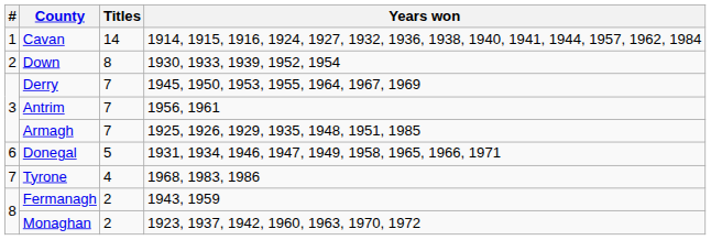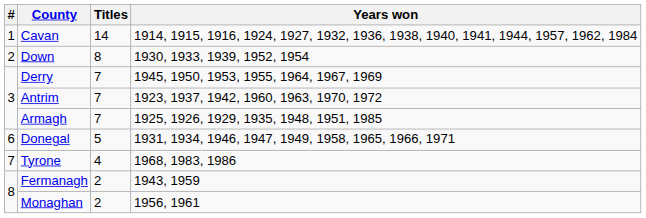 <table class="wikitable">
 <tr>
 <th>#</th>
 <th><a href='#'>County</a></th>
 <th>Titles</th>
 <th>Years won</th>
 </tr>
 <tr>
 <td>1</td>
 <td><a href='#'>Cavan</a></td>
 <td>14</td>
 <td>1914, 1915, 1916, 1924, 1927, 1932, 1936, 1938, 1940, 1941, 1944, 1957, 1962, 1984</td>
 </tr>
 <tr>
 <td>2</td>
 <td><a href='#'>Down</a></td>
 <td>8</td>
 <td>1930, 1933, 1939, 1952, 1954</td>
 </tr>
 <tr>
 <td rowspan="3">3</td>
 <td><a href='#'>Derry</a></td>
 <td>7</td>
 <td>1945, 1950, 1953, 1955, 1964, 1967, 1969</td>
 </tr>
 <tr>
 <td><a href='#'>Antrim</a></td>
 <td>7</td>
-<td>1956, 1961</td>
+<td>1923, 1937, 1942, 1960, 1963, 1970, 1972</td>
 </tr>
 <tr>
 <td><a href='#'>Armagh</a></td>
 <td>7</td>
 <td>1925, 1926, 1929, 1935, 1948, 1951, 1985</td>
 </tr>
 <tr>
 <td>6</td>
 <td><a href='#'>Donegal</a></td>
 <td>5</td>
 <td>1931, 1934, 1946, 1947, 1949, 1958, 1965, 1966, 1971</td>
 </tr>
 <tr>
 <td>7</td>
 <td><a href='#'>Tyrone</a></td>
 <td>4</td>
 <td>1968, 1983, 1986</td>
 </tr>
 <tr>
 <td rowspan="2">8</td>
 <td><a href='#'>Fermanagh</a></td>
 <td>2</td>
 <td>1943, 1959</td>
 </tr>
 <tr>
 <td><a href='#'>Monaghan</a></td>
 <td>2</td>
-<td>1923, 1937, 1942, 1960, 1963, 1970, 1972</td>
+<td>1956, 1961</td>
 </tr>
 </table>
